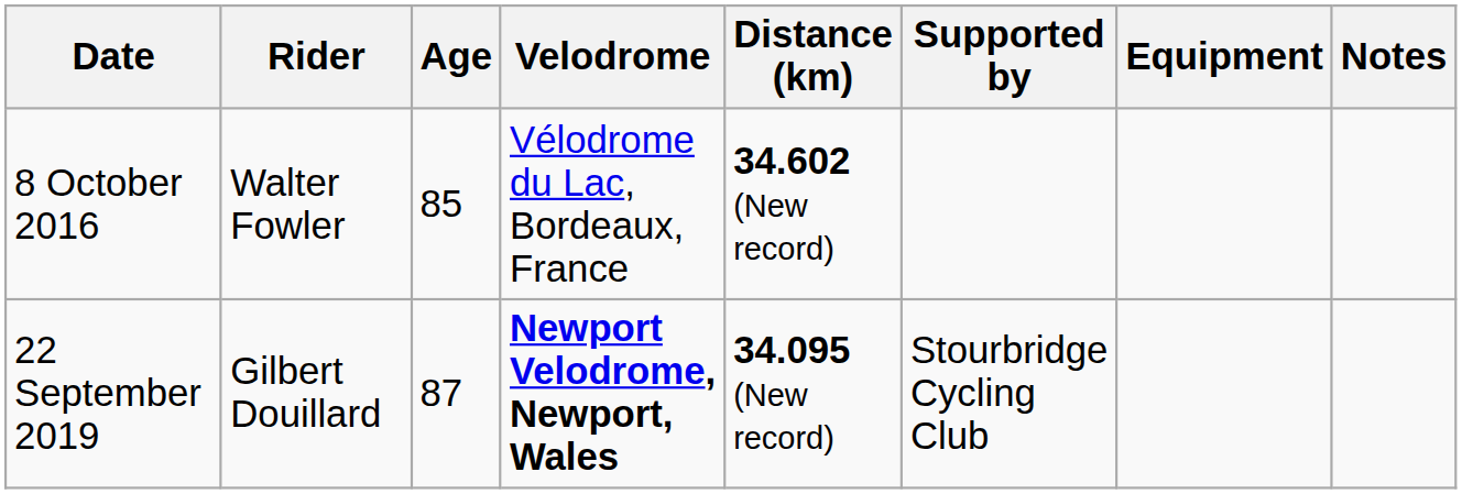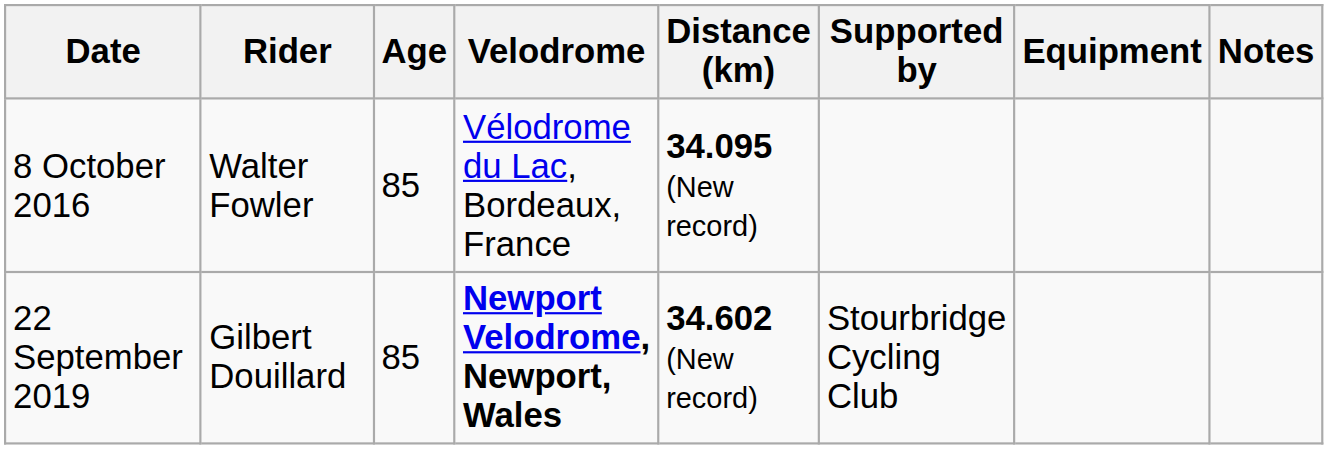 <table class="wikitable sortable mw-collapsible mw-collapsed" style="min-width:22em">
 <tr>
 <th width=120>Date</th>
 <th width=140>Rider</th>
 <th>Age</th>
 <th>Velodrome</th>
 <th>Distance (km)</th>
 <th>Supported by</th>
 <th>Equipment</th>
 <th>Notes</th>
 </tr>
 <tr>
 <td>8 October 2016</td>
 <td> Walter Fowler</td>
 <td>85</td>
 <td><a href='#'>Vélodrome du Lac</a>, Bordeaux, France</td>
-<td><strong>34.602</strong><br><small>(New record)</small></td>
+<td><strong>34.095</strong><br><small>(New record)</small></td>
 <td></td>
 <td></td>
 <td></td>
 </tr>
 <tr>
 <td>22 September 2019</td>
 <td> Gilbert Douillard</td>
-<td>87</td>
+<td>85</td>
 <td><strong><a href='#'>Newport Velodrome</a>, Newport, Wales</strong></td>
-<td><strong>34.095</strong><br><small>(New record)</small></td>
+<td><strong>34.602</strong><br><small>(New record)</small></td>
 <td>Stourbridge Cycling Club</td>
 <td></td>
 <td></td>
 </tr>
 </table>
